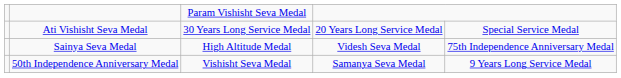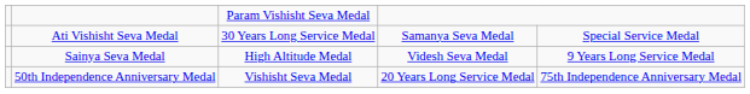 <table class="wikitable" style="margin:1em auto; text-align:center;">
 <tr>
 <td></td>
 <td></td>
 <td><a href='#'>Param Vishisht Seva Medal</a></td>
 </tr>
 <tr>
 <td></td>
 <td><a href='#'>Ati Vishisht Seva Medal</a></td>
 <td><a href='#'>30 Years Long Service Medal</a></td>
-<td><a href='#'>20 Years Long Service Medal</a></td>
+<td><a href='#'>Samanya Seva Medal</a></td>
 <td><a href='#'>Special Service Medal</a></td>
 </tr>
 <tr>
 <td></td>
 <td><a href='#'>Sainya Seva Medal</a></td>
 <td><a href='#'>High Altitude Medal</a></td>
 <td><a href='#'>Videsh Seva Medal</a></td>
-<td><a href='#'>75th Independence Anniversary Medal</a></td>
+<td><a href='#'>9 Years Long Service Medal</a></td>
 </tr>
 <tr>
 <td></td>
 <td><a href='#'>50th Independence Anniversary Medal</a></td>
 <td><a href='#'>Vishisht Seva Medal</a></td>
-<td><a href='#'>Samanya Seva Medal</a></td>
-<td><a href='#'>9 Years Long Service Medal</a></td>
+<td><a href='#'>20 Years Long Service Medal</a></td>
+<td><a href='#'>75th Independence Anniversary Medal</a></td>
 </tr>
 </table>
